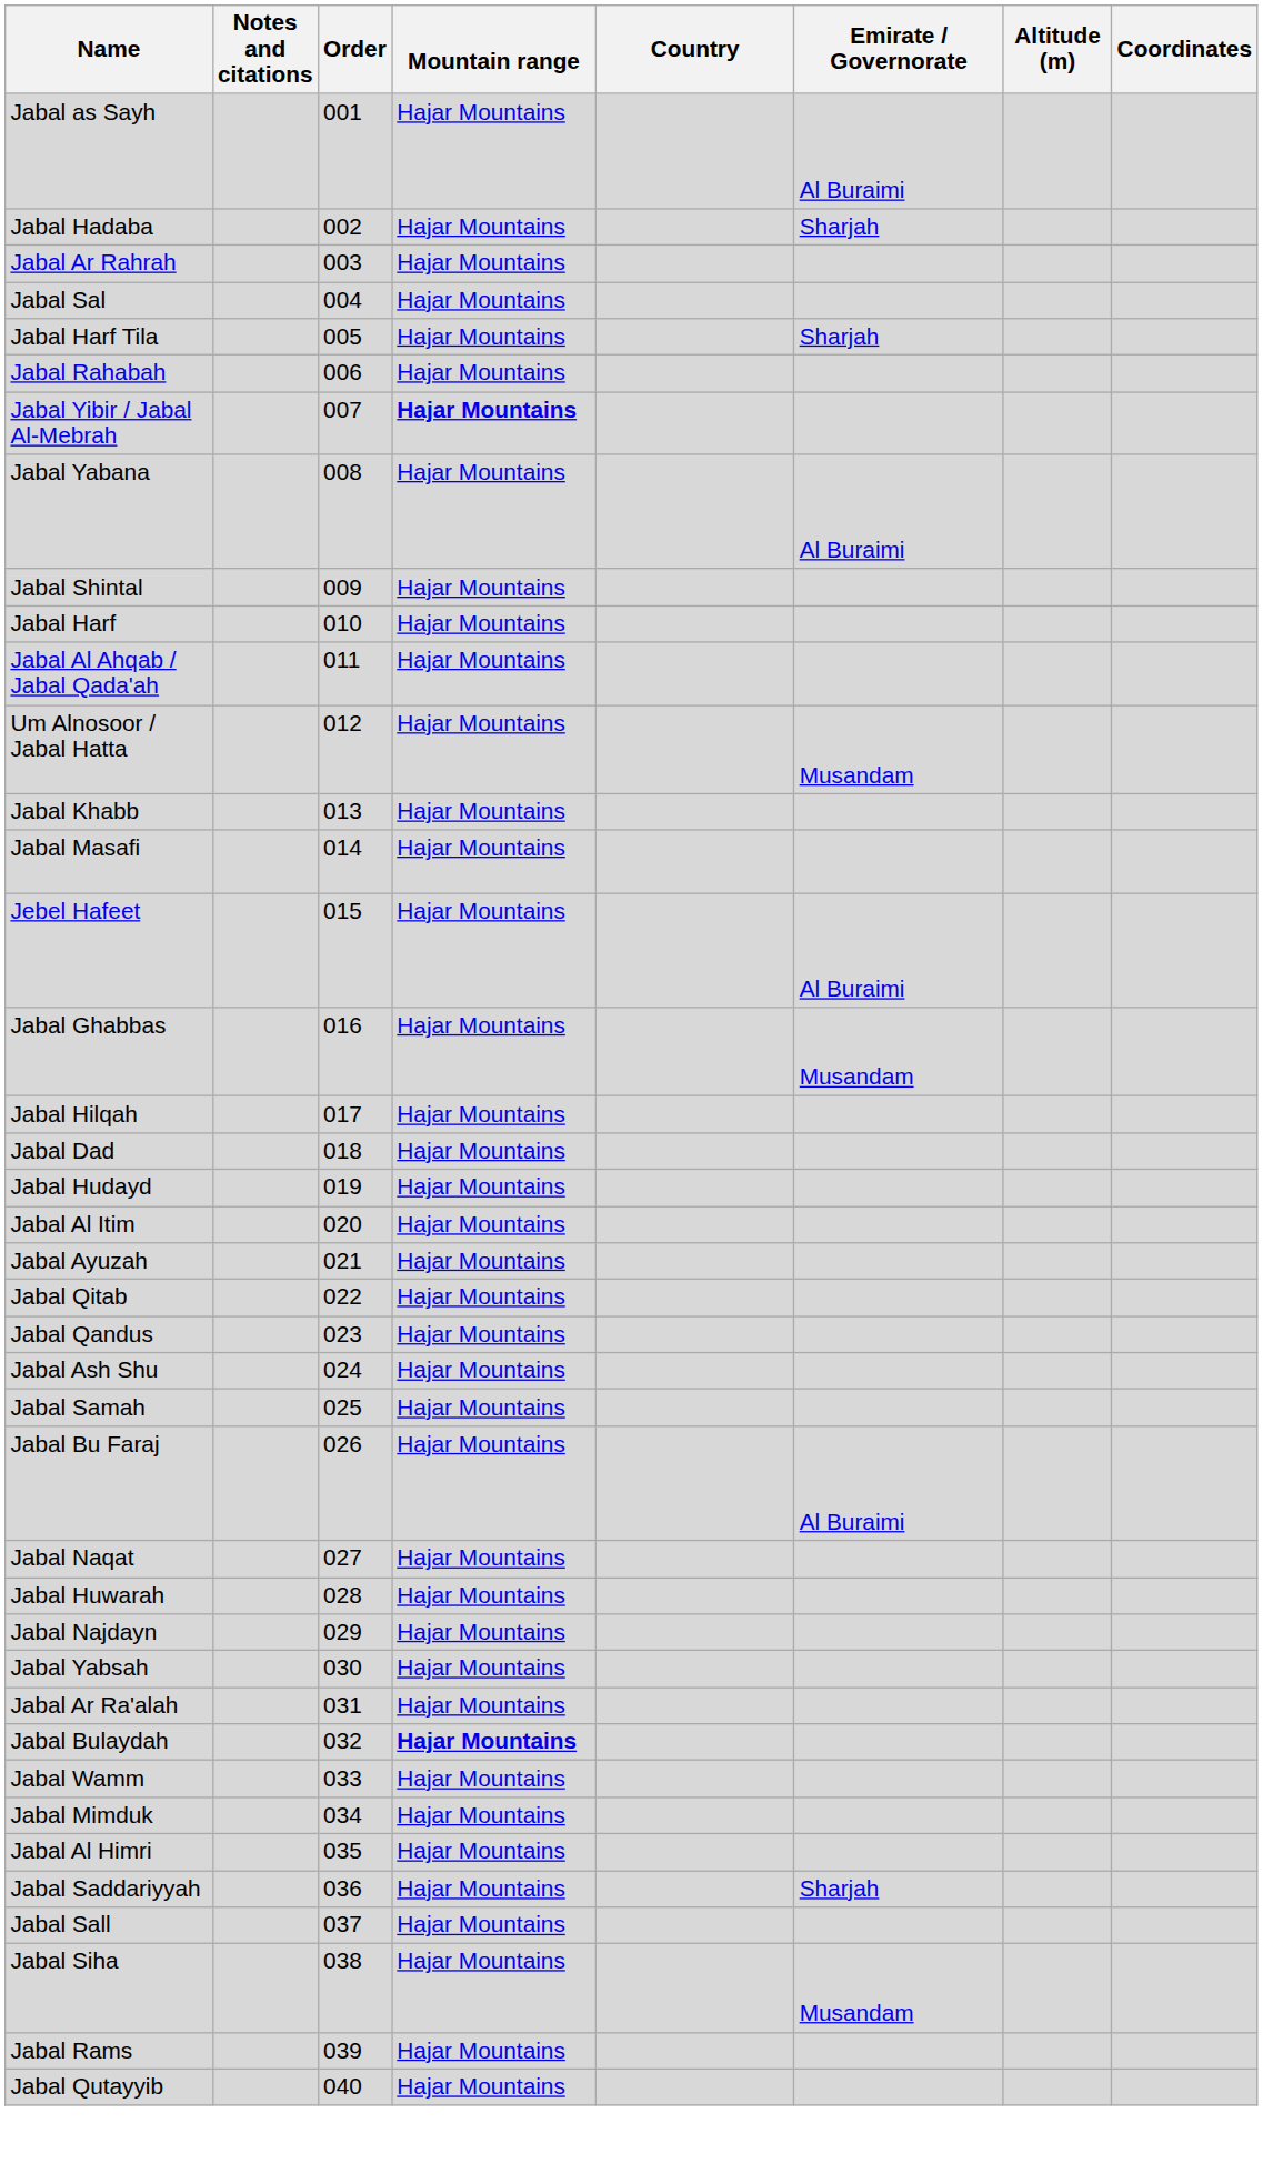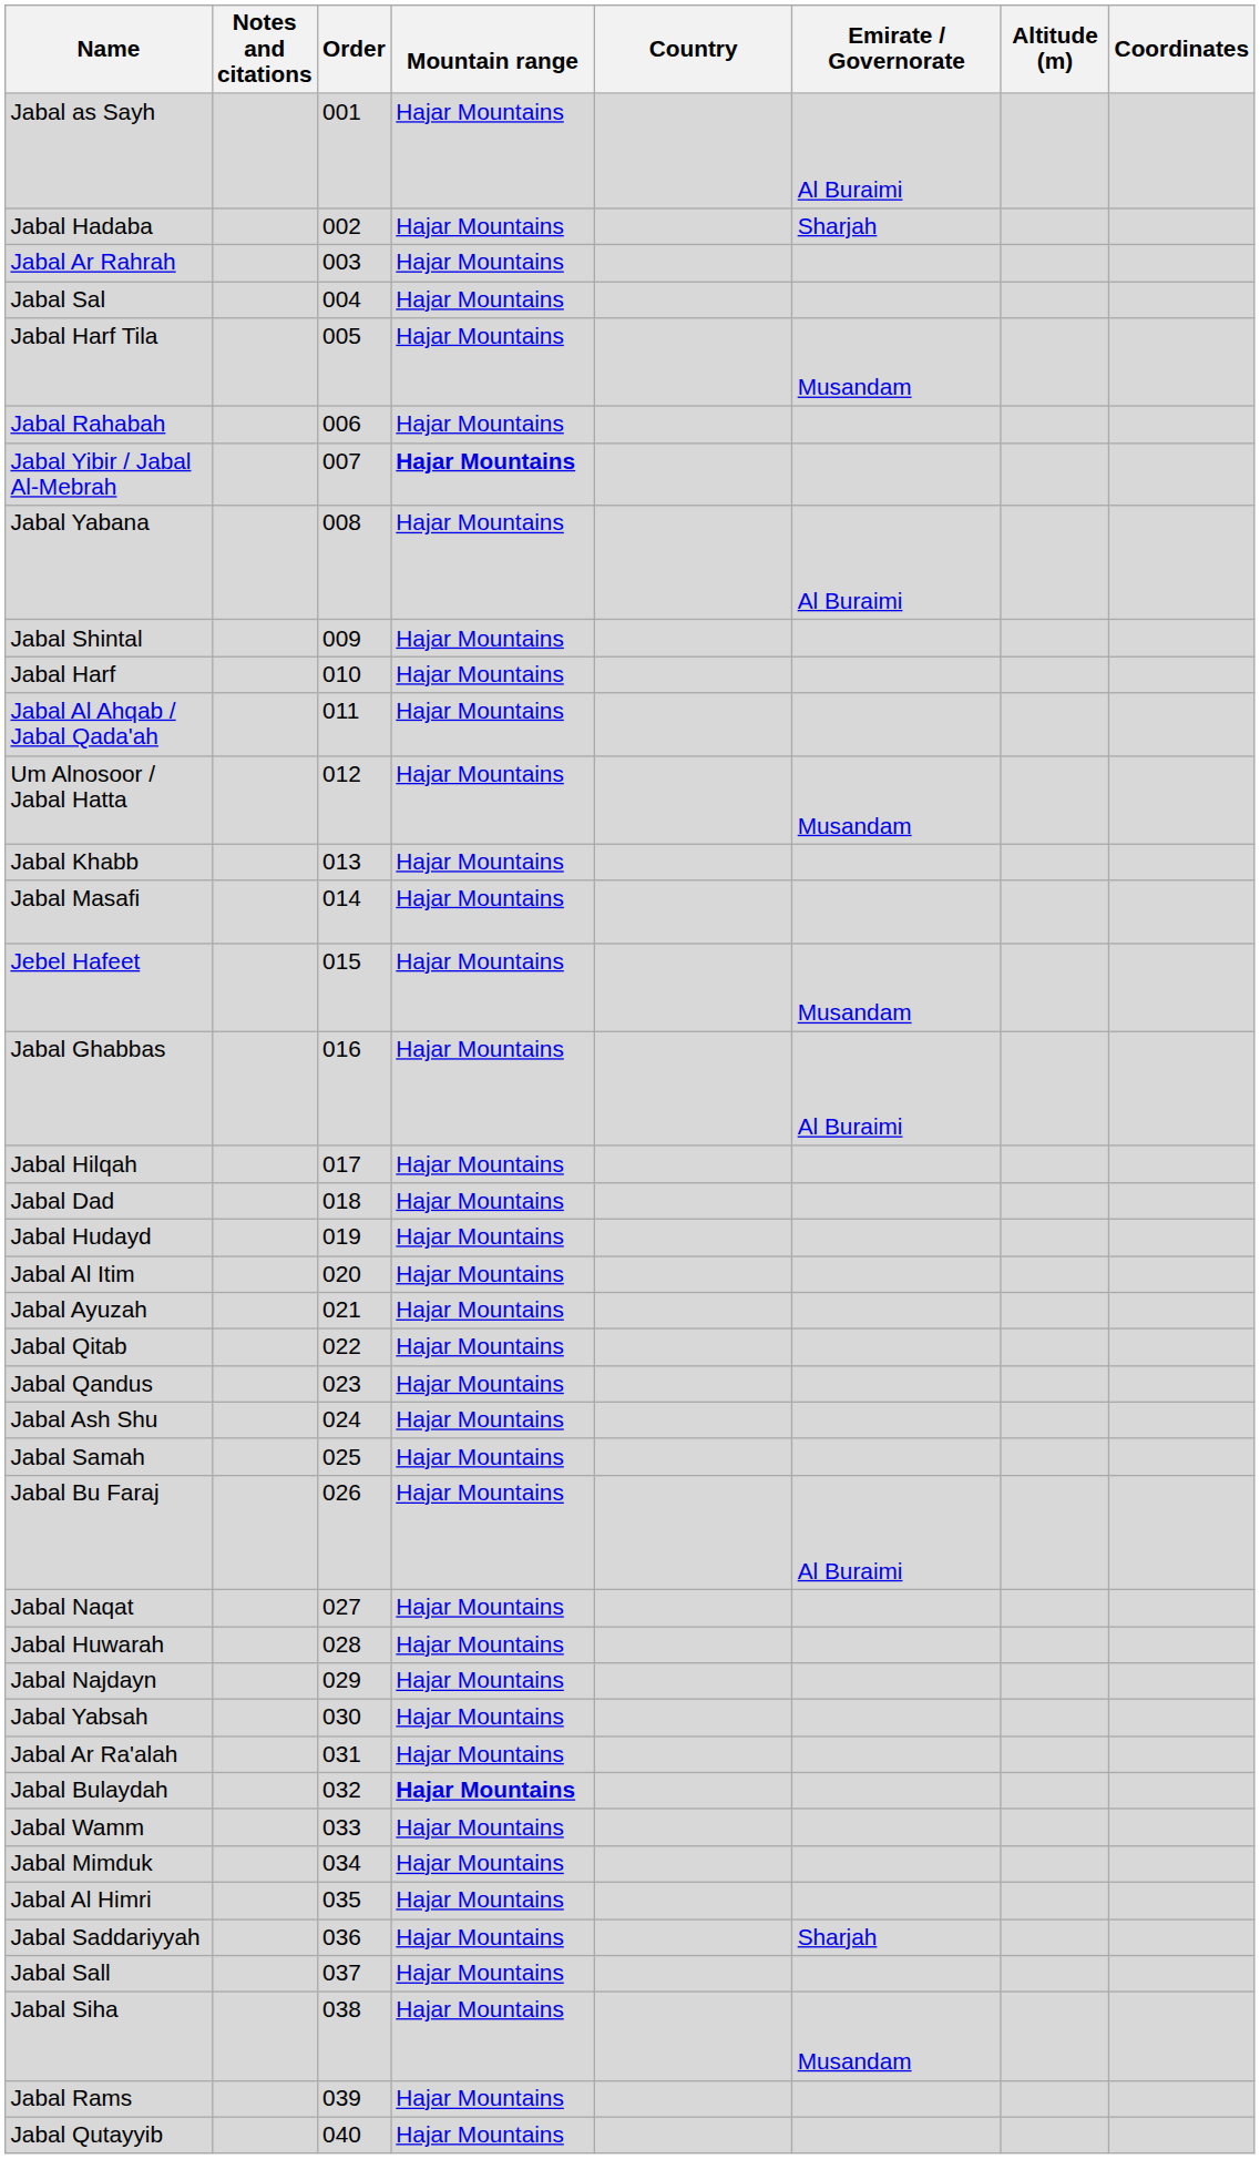 <table class="sortable wikitable" border="0" align="top" style="background: #d8d8d8">
 <tr>
 <th width=150px>Name</th>
 <th width=60px>Notes and citations</th>
 <th>Order</th>
 <th width=150px><br>Mountain range</th>
 <th width=150px>Country</th>
 <th width=150px>Emirate / Governorate</th>
 <th width=70px>Altitude (m)</th>
 <th>Coordinates</th>
 </tr>
 <tr valign= top>
 <td bgcolor=#D8D8D8>Jabal as Sayh</td>
 <td> </td>
 <td>001</td>
 <td><a href='#'>Hajar Mountains</a></td>
 <td><br></td>
 <td><br><br><br><a href='#'>Al Buraimi</a></td>
 <td align=right></td>
 <td></td>
 </tr>
 <tr valign= top>
 <td bgcolor=#D8D8D8>Jabal Hadaba</td>
 <td> </td>
 <td>002</td>
 <td><a href='#'>Hajar Mountains</a></td>
 <td><br></td>
 <td> <a href='#'>Sharjah</a></td>
 <td align=right></td>
 <td></td>
 </tr>
 <tr valign= top>
 <td bgcolor=#D8D8D8><a href='#'>Jabal Ar Rahrah</a></td>
 <td> </td>
 <td>003</td>
 <td><a href='#'>Hajar Mountains</a></td>
 <td></td>
 <td></td>
 <td align=right></td>
 <td></td>
 </tr>
 <tr valign= top>
 <td bgcolor=#D8D8D8>Jabal Sal</td>
 <td> </td>
 <td>004</td>
 <td><a href='#'>Hajar Mountains</a></td>
 <td></td>
 <td></td>
 <td align="right"></td>
 <td></td>
 </tr>
 <tr valign= top>
 <td bgcolor=#D8D8D8>Jabal Harf Tila</td>
 <td> </td>
 <td>005</td>
 <td><a href='#'>Hajar Mountains</a></td>
 <td><br></td>
-<td> <a href='#'>Sharjah</a></td>
+<td><br><br><a href='#'>Musandam</a></td>
 <td align=right></td>
 <td></td>
 </tr>
 <tr valign= top>
 <td bgcolor=#D8D8D8><a href='#'>Jabal Rahabah</a></td>
 <td> </td>
 <td>006</td>
 <td><a href='#'>Hajar Mountains</a></td>
 <td></td>
 <td></td>
 <td align=right></td>
 <td></td>
 </tr>
 <tr valign= top>
 <td bgcolor=#D8D8D8><a href='#'>Jabal Yibir / Jabal Al-Mebrah</a></td>
 <td> <br></td>
 <td>007</td>
 <td><strong><a href='#'>Hajar Mountains</a></strong></td>
 <td></td>
 <td></td>
 <td align=right></td>
 <td></td>
 </tr>
 <tr valign= top>
 <td bgcolor=#D8D8D8>Jabal Yabana</td>
 <td> </td>
 <td>008</td>
 <td><a href='#'>Hajar Mountains</a></td>
 <td><br></td>
 <td><br><br><br><a href='#'>Al Buraimi</a></td>
 <td align=right></td>
 <td></td>
 </tr>
 <tr valign= top>
 <td bgcolor=#D8D8D8>Jabal Shintal</td>
 <td> </td>
 <td>009</td>
 <td><a href='#'>Hajar Mountains</a></td>
 <td></td>
 <td></td>
 <td align=right></td>
 <td></td>
 </tr>
 <tr valign= top>
 <td bgcolor=#D8D8D8>Jabal Harf</td>
 <td> </td>
 <td>010</td>
 <td><a href='#'>Hajar Mountains</a></td>
 <td></td>
 <td></td>
 <td align=right></td>
 <td></td>
 </tr>
 <tr valign= top>
 <td bgcolor=#D8D8D8><a href='#'>Jabal Al Ahqab / Jabal Qada'ah</a></td>
 <td> <br></td>
 <td>011</td>
 <td><a href='#'>Hajar Mountains</a></td>
 <td></td>
 <td></td>
 <td align=right></td>
 <td></td>
 </tr>
 <tr valign= top>
 <td bgcolor=#D8D8D8>Um Alnosoor / Jabal Hatta</td>
 <td> <br></td>
 <td>012</td>
 <td><a href='#'>Hajar Mountains</a></td>
 <td><br></td>
 <td><br><br><a href='#'>Musandam</a></td>
 <td align=right></td>
 <td></td>
 </tr>
 <tr valign= top>
 <td bgcolor=#D8D8D8>Jabal Khabb</td>
 <td> </td>
 <td>013</td>
 <td><a href='#'>Hajar Mountains</a></td>
 <td></td>
 <td></td>
 <td align=right></td>
 <td></td>
 </tr>
 <tr valign= top>
 <td bgcolor=#D8D8D8>Jabal Masafi</td>
 <td> </td>
 <td>014</td>
 <td><a href='#'>Hajar Mountains</a></td>
 <td></td>
 <td><br><br></td>
 <td align=right></td>
 <td></td>
 </tr>
 <tr valign= top>
 <td bgcolor=#D8D8D8><a href='#'>Jebel Hafeet</a></td>
 <td> <br></td>
 <td>015</td>
 <td><a href='#'>Hajar Mountains</a></td>
 <td><br></td>
-<td><br><br><br><a href='#'>Al Buraimi</a></td>
+<td><br><br><a href='#'>Musandam</a></td>
 <td align=right></td>
 <td></td>
 </tr>
 <tr valign= top>
 <td bgcolor=#D8D8D8>Jabal Ghabbas</td>
 <td> </td>
 <td>016</td>
 <td><a href='#'>Hajar Mountains</a></td>
 <td><br></td>
-<td><br><br><a href='#'>Musandam</a></td>
+<td><br><br><br><a href='#'>Al Buraimi</a></td>
 <td align=right></td>
 <td></td>
 </tr>
 <tr valign= top>
 <td bgcolor=#D8D8D8>Jabal Hilqah</td>
 <td> </td>
 <td>017</td>
 <td><a href='#'>Hajar Mountains</a></td>
 <td></td>
 <td></td>
 <td align=right></td>
 <td></td>
 </tr>
 <tr valign= top>
 <td bgcolor=#D8D8D8>Jabal Dad</td>
 <td> <br></td>
 <td>018</td>
 <td><a href='#'>Hajar Mountains</a></td>
 <td></td>
 <td></td>
 <td align=right></td>
 <td></td>
 </tr>
 <tr valign= top>
 <td bgcolor=#D8D8D8>Jabal Hudayd</td>
 <td> </td>
 <td>019</td>
 <td><a href='#'>Hajar Mountains</a></td>
 <td></td>
 <td></td>
 <td align=right></td>
 <td></td>
 </tr>
 <tr valign= top>
 <td bgcolor=#D8D8D8>Jabal Al Itim</td>
 <td> </td>
 <td>020</td>
 <td><a href='#'>Hajar Mountains</a></td>
 <td></td>
 <td></td>
 <td align=right></td>
 <td></td>
 </tr>
 <tr valign= top>
 <td bgcolor=#D8D8D8>Jabal Ayuzah</td>
 <td> </td>
 <td>021</td>
 <td><a href='#'>Hajar Mountains</a></td>
 <td></td>
 <td></td>
 <td align=right></td>
 <td></td>
 </tr>
 <tr valign= top>
 <td bgcolor=#D8D8D8>Jabal Qitab</td>
 <td> </td>
 <td>022</td>
 <td><a href='#'>Hajar Mountains</a></td>
 <td></td>
 <td></td>
 <td align=right></td>
 <td></td>
 </tr>
 <tr valign= top>
 <td bgcolor=#D8D8D8>Jabal Qandus</td>
 <td> </td>
 <td>023</td>
 <td><a href='#'>Hajar Mountains</a></td>
 <td></td>
 <td></td>
 <td align=right></td>
 <td></td>
 </tr>
 <tr valign= top>
 <td bgcolor=#D8D8D8>Jabal Ash Shu</td>
 <td> </td>
 <td>024</td>
 <td><a href='#'>Hajar Mountains</a></td>
 <td></td>
 <td></td>
 <td align=right></td>
 <td></td>
 </tr>
 <tr valign= top>
 <td bgcolor=#D8D8D8>Jabal Samah</td>
 <td> </td>
 <td>025</td>
 <td><a href='#'>Hajar Mountains</a></td>
 <td></td>
 <td></td>
 <td align=right></td>
 <td></td>
 </tr>
 <tr valign= top>
 <td bgcolor=#D8D8D8>Jabal Bu Faraj</td>
 <td> </td>
 <td>026</td>
 <td><a href='#'>Hajar Mountains</a></td>
 <td><br></td>
 <td><br><br><br><a href='#'>Al Buraimi</a></td>
 <td align=right></td>
 <td></td>
 </tr>
 <tr valign= top>
 <td bgcolor=#D8D8D8>Jabal Naqat</td>
 <td> </td>
 <td>027</td>
 <td><a href='#'>Hajar Mountains</a></td>
 <td></td>
 <td></td>
 <td align=right></td>
 <td></td>
 </tr>
 <tr valign= top>
 <td bgcolor=#D8D8D8>Jabal Huwarah</td>
 <td> </td>
 <td>028</td>
 <td><a href='#'>Hajar Mountains</a></td>
 <td></td>
 <td></td>
 <td align=right></td>
 <td></td>
 </tr>
 <tr valign= top>
 <td bgcolor=#D8D8D8>Jabal Najdayn</td>
 <td> </td>
 <td>029</td>
 <td><a href='#'>Hajar Mountains</a></td>
 <td></td>
 <td></td>
 <td align=right></td>
 <td></td>
 </tr>
 <tr valign= top>
 <td bgcolor=#D8D8D8>Jabal Yabsah</td>
 <td></td>
 <td>030</td>
 <td><a href='#'>Hajar Mountains</a></td>
 <td></td>
 <td></td>
 <td align=right></td>
 <td></td>
 </tr>
 <tr valign= top>
 <td bgcolor=#D8D8D8>Jabal Ar Ra'alah</td>
 <td> </td>
 <td>031</td>
 <td><a href='#'>Hajar Mountains</a></td>
 <td></td>
 <td></td>
 <td align=right></td>
 <td></td>
 </tr>
 <tr valign= top>
 <td bgcolor=#D8D8D8>Jabal Bulaydah</td>
 <td> </td>
 <td>032</td>
 <td><strong><a href='#'>Hajar Mountains</a></strong></td>
 <td></td>
 <td></td>
 <td align=right></td>
 <td></td>
 </tr>
 <tr valign= top>
 <td bgcolor=#D8D8D8>Jabal Wamm</td>
 <td> </td>
 <td>033</td>
 <td><a href='#'>Hajar Mountains</a></td>
 <td></td>
 <td></td>
 <td align=right></td>
 <td></td>
 </tr>
 <tr valign= top>
 <td bgcolor=#D8D8D8>Jabal Mimduk</td>
 <td> </td>
 <td>034</td>
 <td><a href='#'>Hajar Mountains</a></td>
 <td></td>
 <td></td>
 <td align=right></td>
 <td></td>
 </tr>
 <tr valign= top>
 <td bgcolor=#D8D8D8>Jabal Al Himri</td>
 <td> </td>
 <td>035</td>
 <td><a href='#'>Hajar Mountains</a></td>
 <td></td>
 <td></td>
 <td align=right></td>
 <td></td>
 </tr>
 <tr valign= top>
 <td bgcolor=#D8D8D8>Jabal Saddariyyah</td>
 <td> </td>
 <td>036</td>
 <td><a href='#'>Hajar Mountains</a></td>
 <td><br></td>
 <td> <a href='#'>Sharjah</a></td>
 <td align=right></td>
 <td></td>
 </tr>
 <tr valign= top>
 <td bgcolor=#D8D8D8>Jabal Sall</td>
 <td> </td>
 <td>037</td>
 <td><a href='#'>Hajar Mountains</a></td>
 <td></td>
 <td></td>
 <td align=right></td>
 <td></td>
 </tr>
 <tr valign= top>
 <td bgcolor=#D8D8D8>Jabal Siha</td>
 <td> </td>
 <td>038</td>
 <td><a href='#'>Hajar Mountains</a></td>
 <td></td>
 <td><br><br><a href='#'>Musandam</a></td>
 <td align=right></td>
 <td></td>
 </tr>
 <tr valign= top>
 <td bgcolor=#D8D8D8>Jabal Rams</td>
 <td> </td>
 <td>039</td>
 <td><a href='#'>Hajar Mountains</a></td>
 <td></td>
 <td></td>
 <td align=right></td>
 <td></td>
 </tr>
 <tr valign= top>
 <td bgcolor=#D8D8D8>Jabal Qutayyib</td>
 <td> </td>
 <td>040</td>
 <td><a href='#'>Hajar Mountains</a></td>
 <td></td>
 <td></td>
 <td align=right></td>
 <td></td>
 </tr>
 </table>
